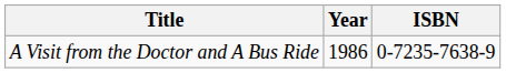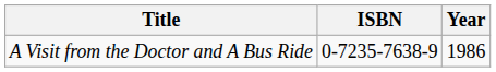 <table class="wikitable" style="text-align:center">
 <tr>
 <th>Title</th>
+<th>ISBN</th>
 <th>Year</th>
-<th>ISBN</th>
 </tr>
 <tr>
 <td><em>A Visit from the Doctor and A Bus Ride</em></td>
+<td>0-7235-7638-9</td>
 <td>1986</td>
-<td>0-7235-7638-9</td>
 </tr>
 </table>
